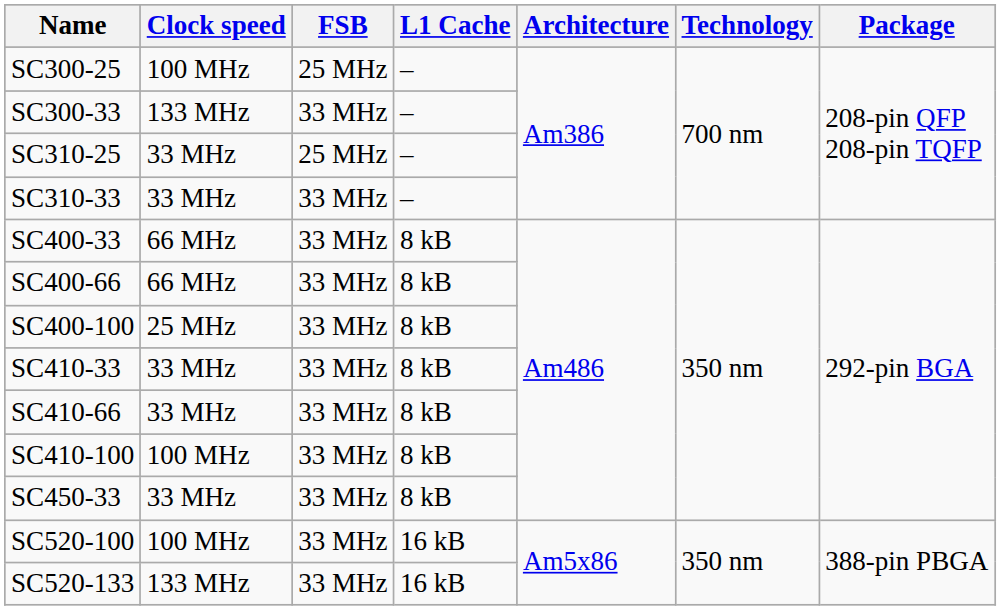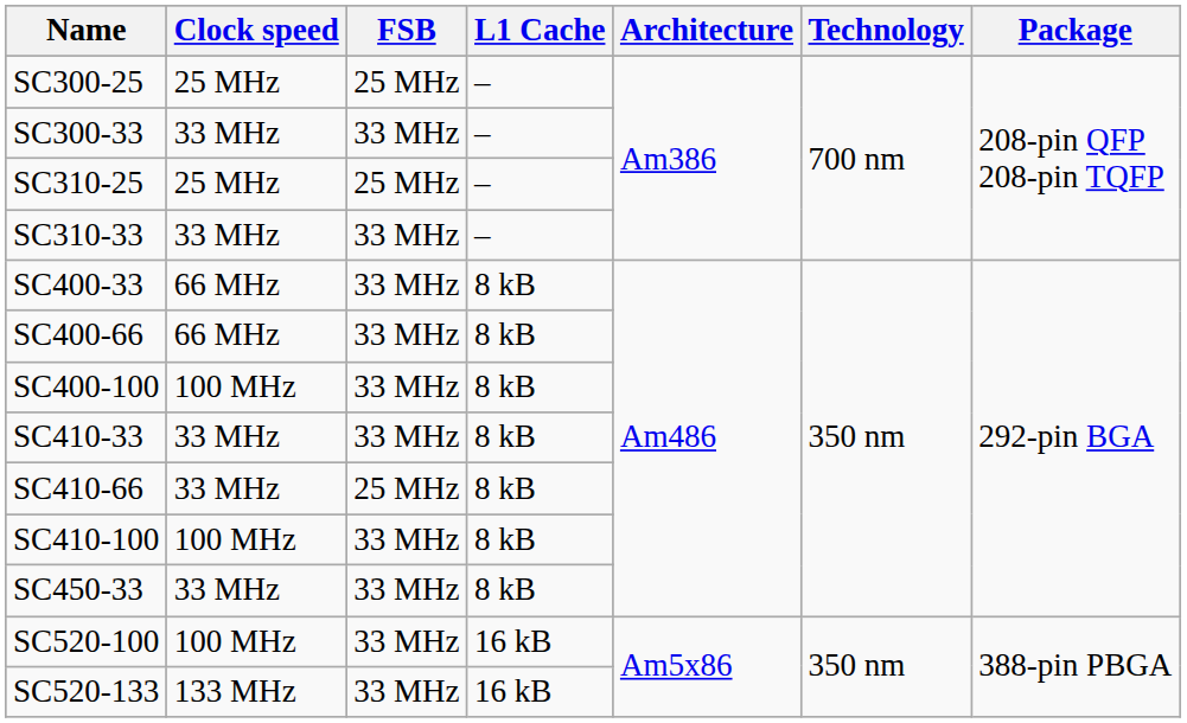 <table class="wikitable">
 <tr>
 <th>Name</th>
 <th><a href='#'>Clock speed</a></th>
 <th><a href='#'>FSB</a></th>
 <th><a href='#'>L1 Cache</a></th>
 <th><a href='#'>Architecture</a></th>
 <th><a href='#'>Technology</a></th>
 <th><a href='#'>Package</a></th>
 </tr>
 <tr>
 <td>SC300-25</td>
-<td>100 MHz</td>
+<td>25 MHz</td>
 <td>25 MHz</td>
 <td>–</td>
 <td rowspan="4"><a href='#'>Am386</a></td>
 <td rowspan="4">700 nm</td>
 <td rowspan="4">208-pin <a href='#'>QFP</a><br>208-pin <a href='#'>TQFP</a></td>
 </tr>
 <tr>
 <td>SC300-33</td>
-<td>133 MHz</td>
+<td>33 MHz</td>
 <td>33 MHz</td>
 <td>–</td>
 </tr>
 <tr>
 <td>SC310-25</td>
-<td>33 MHz</td>
+<td>25 MHz</td>
 <td>25 MHz</td>
 <td>–</td>
 </tr>
 <tr>
 <td>SC310-33</td>
 <td>33 MHz</td>
 <td>33 MHz</td>
 <td>–</td>
 </tr>
 <tr>
 <td>SC400-33</td>
 <td>66 MHz</td>
 <td>33 MHz</td>
 <td>8 kB</td>
 <td rowspan="7"><a href='#'>Am486</a></td>
 <td rowspan="7">350 nm</td>
 <td rowspan="7">292-pin <a href='#'>BGA</a></td>
 </tr>
 <tr>
 <td>SC400-66</td>
 <td>66 MHz</td>
 <td>33 MHz</td>
 <td>8 kB</td>
 </tr>
 <tr>
 <td>SC400-100</td>
-<td>25 MHz</td>
+<td>100 MHz</td>
 <td>33 MHz</td>
 <td>8 kB</td>
 </tr>
 <tr>
 <td>SC410-33</td>
 <td>33 MHz</td>
 <td>33 MHz</td>
 <td>8 kB</td>
 </tr>
 <tr>
 <td>SC410-66</td>
 <td>33 MHz</td>
-<td>33 MHz</td>
+<td>25 MHz</td>
 <td>8 kB</td>
 </tr>
 <tr>
 <td>SC410-100</td>
 <td>100 MHz</td>
 <td>33 MHz</td>
 <td>8 kB</td>
 </tr>
 <tr>
 <td>SC450-33</td>
 <td>33 MHz</td>
 <td>33 MHz</td>
 <td>8 kB</td>
 </tr>
 <tr>
 <td>SC520-100</td>
 <td>100 MHz</td>
 <td>33 MHz</td>
 <td>16 kB</td>
 <td rowspan="2"><a href='#'>Am5x86</a></td>
 <td rowspan="2">350 nm</td>
 <td rowspan="2">388-pin PBGA</td>
 </tr>
 <tr>
 <td>SC520-133</td>
 <td>133 MHz</td>
 <td>33 MHz</td>
 <td>16 kB</td>
 </tr>
 </table>
